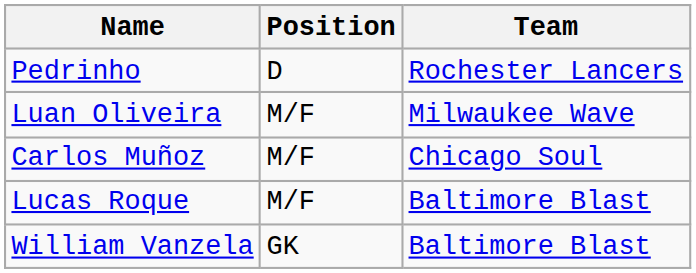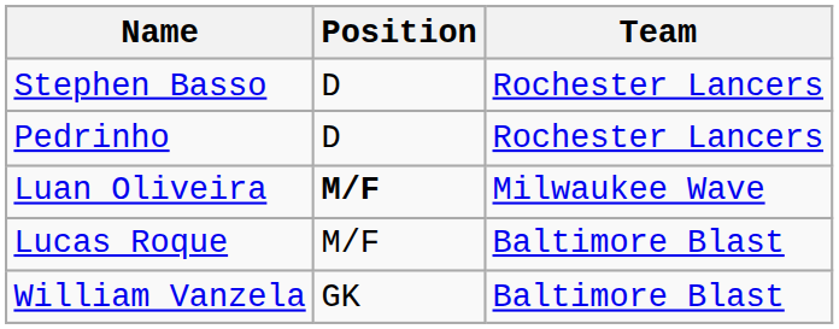 <table class="wikitable">
 <tr>
 <th>Name</th>
 <th>Position</th>
 <th>Team</th>
+</tr>
+<tr>
+<td><a href='#'>Stephen Basso</a></td>
+<td>D</td>
+<td><a href='#'>Rochester Lancers</a></td>
 </tr>
 <tr>
 <td><a href='#'>Pedrinho</a></td>
 <td>D</td>
 <td><a href='#'>Rochester Lancers</a></td>
 </tr>
 <tr>
 <td><a href='#'>Luan Oliveira</a></td>
-<td>M/F</td>
+<td><strong>M/F</strong></td>
 <td><a href='#'>Milwaukee Wave</a></td>
-</tr>
-<tr>
-<td><a href='#'>Carlos Muñoz</a></td>
-<td>M/F</td>
-<td><a href='#'>Chicago Soul</a></td>
 </tr>
 <tr>
 <td><a href='#'>Lucas Roque</a></td>
 <td>M/F</td>
 <td><a href='#'>Baltimore Blast</a></td>
 </tr>
 <tr>
 <td><a href='#'>William Vanzela</a></td>
 <td>GK</td>
 <td><a href='#'>Baltimore Blast</a></td>
 </tr>
 </table>
